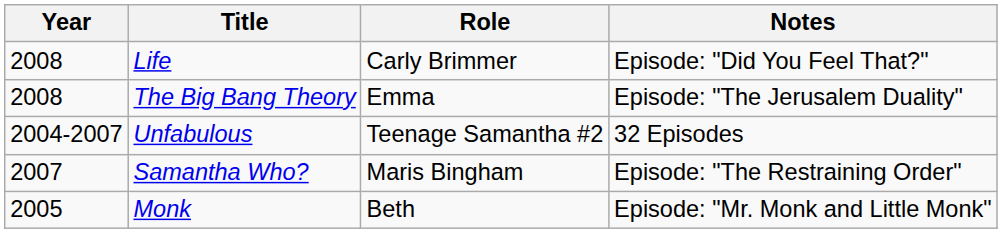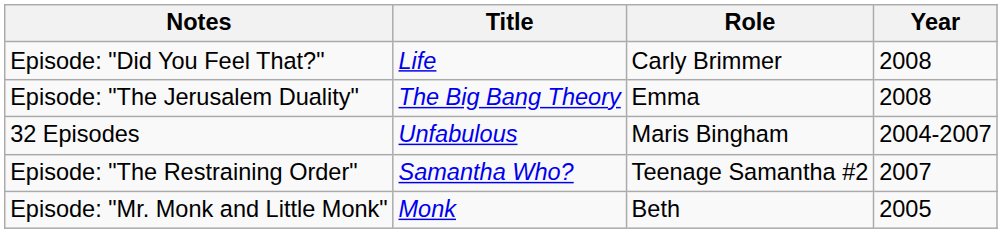 <table class="wikitable sortable">
 <tr>
-<th>Year</th>
+<th class="unsortable">Notes</th>
 <th>Title</th>
 <th>Role</th>
-<th class="unsortable">Notes</th>
+<th>Year</th>
 </tr>
 <tr>
-<td>2008</td>
+<td>Episode: "Did You Feel That?"</td>
 <td><em><a href='#'>Life</a></em></td>
 <td>Carly Brimmer</td>
-<td>Episode: "Did You Feel That?"</td>
+<td>2008</td>
 </tr>
 <tr>
-<td>2008</td>
+<td>Episode: "The Jerusalem Duality"</td>
 <td><em><a href='#'>The Big Bang Theory</a></em></td>
 <td>Emma</td>
-<td>Episode: "The Jerusalem Duality"</td>
+<td>2008</td>
 </tr>
 <tr>
+<td>32 Episodes</td>
+<td><em><a href='#'>Unfabulous</a></em></td>
+<td>Maris Bingham</td>
 <td>2004-2007</td>
-<td><em><a href='#'>Unfabulous</a></em></td>
-<td>Teenage Samantha #2</td>
-<td>32 Episodes</td>
 </tr>
 <tr>
+<td>Episode: "The Restraining Order"</td>
+<td><em><a href='#'>Samantha Who?</a></em></td>
+<td>Teenage Samantha #2</td>
 <td>2007</td>
-<td><em><a href='#'>Samantha Who?</a></em></td>
-<td>Maris Bingham</td>
-<td>Episode: "The Restraining Order"</td>
 </tr>
 <tr>
-<td>2005</td>
+<td>Episode: "Mr. Monk and Little Monk"</td>
 <td><em><a href='#'>Monk</a></em></td>
 <td>Beth</td>
-<td>Episode: "Mr. Monk and Little Monk"</td>
+<td>2005</td>
 </tr>
 </table>
